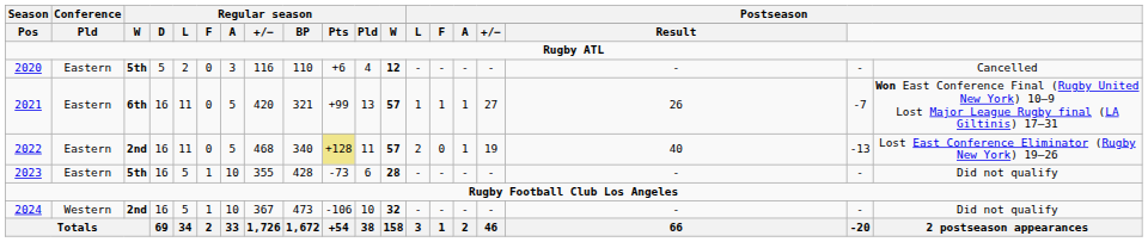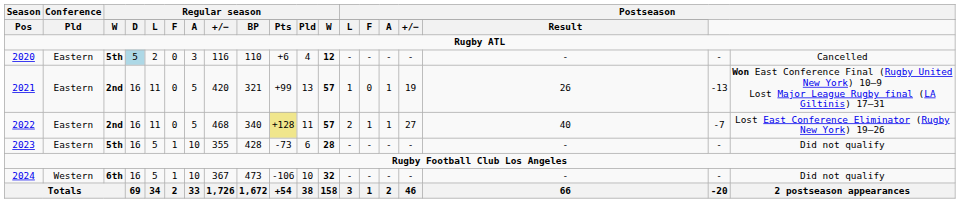 <table class="wikitable" style="text-align:center; font-size: 95%">
 <tr>
 <th rowspan="2">Season</th>
 <th rowspan="2">Conference</th>
 <th colspan="10">Regular season</th>
 <th colspan="8">Postseason</th>
 </tr>
 <tr {| class="wikitable" style="text-align:center;">
 </tr>
 <tr border=1 cellpadding=5 cellspacing=0>
 <th style="width:20px;">Pos</th>
 <th style="width:20px;">Pld</th>
 <th style="width:20px;">W</th>
 <th style="width:20px;">D</th>
 <th style="width:20px;">L</th>
 <th style="width:20px;">F</th>
 <th style="width:20px;">A</th>
 <th style="width:25px;">+/−</th>
 <th style="width:20px;">BP</th>
 <th style="width:20px;">Pts</th>
 <th style="width:20px;">Pld</th>
 <th style="width:20px;">W</th>
 <th style="width:20px;">L</th>
 <th style="width:20px;">F</th>
 <th style="width:20px;">A</th>
 <th style="width:25px;">+/−</th>
 <th style="width:30em; text-align:centre;">Result</th>
 </tr>
 <tr>
 <td colspan="19"><strong>Rugby ATL</strong></td>
 </tr>
 <tr>
 <td><a href='#'>2020</a></td>
 <td>Eastern</td>
 <td><strong>5th</strong></td>
-<td>5</td>
+<td style="background: lightblue;">5</td>
 <td>2</td>
 <td>0</td>
 <td>3</td>
 <td>116</td>
 <td>110</td>
 <td>+6</td>
 <td>4</td>
 <td><strong>12</strong></td>
 <td>-</td>
 <td>-</td>
 <td>-</td>
 <td>-</td>
 <td>-</td>
 <td>-</td>
 <td>Cancelled</td>
 </tr>
 <tr>
 <td><a href='#'>2021</a></td>
 <td>Eastern</td>
-<td><strong>6th</strong></td>
+<td><strong>2nd</strong></td>
 <td>16</td>
 <td>11</td>
 <td>0</td>
 <td>5</td>
 <td>420</td>
 <td>321</td>
 <td>+99</td>
 <td>13</td>
 <td><strong>57</strong></td>
 <td>1</td>
+<td>0</td>
 <td>1</td>
-<td>1</td>
-<td>27</td>
+<td>19</td>
 <td>26</td>
-<td>-7</td>
+<td>-13</td>
 <td><strong>Won</strong> East Conference Final (<a href='#'>Rugby United New York</a>) 10–9<br>Lost <a href='#'>Major League Rugby final</a> (<a href='#'>LA Giltinis</a>) 17–31</td>
 </tr>
 <tr>
 <td><a href='#'>2022</a></td>
 <td>Eastern</td>
 <td><strong>2nd</strong></td>
 <td>16</td>
 <td>11</td>
 <td>0</td>
 <td>5</td>
 <td>468</td>
 <td>340</td>
 <td style="background: khaki;">+128</td>
 <td>11</td>
 <td><strong>57</strong></td>
 <td>2</td>
-<td>0</td>
 <td>1</td>
-<td>19</td>
+<td>1</td>
+<td>27</td>
 <td>40</td>
-<td>-13</td>
+<td>-7</td>
 <td>Lost <a href='#'>East Conference Eliminator</a> (<a href='#'>Rugby New York</a>) 19–26</td>
 </tr>
 <tr>
 <td><a href='#'>2023</a></td>
 <td>Eastern</td>
 <td><strong>5th</strong></td>
 <td>16</td>
 <td>5</td>
 <td>1</td>
 <td>10</td>
 <td>355</td>
 <td>428</td>
 <td>-73</td>
 <td>6</td>
 <td><strong>28</strong></td>
 <td>-</td>
 <td>-</td>
 <td>-</td>
 <td>-</td>
 <td>-</td>
 <td>-</td>
 <td>Did not qualify</td>
 </tr>
 <tr>
 <td colspan="19"><strong>Rugby Football Club Los Angeles</strong></td>
 </tr>
 <tr>
 <td><a href='#'>2024</a></td>
 <td>Western</td>
-<td><strong>2nd</strong></td>
+<td><strong>6th</strong></td>
 <td>16</td>
 <td>5</td>
 <td>1</td>
 <td>10</td>
 <td>367</td>
 <td>473</td>
 <td>-106</td>
 <td>10</td>
 <td><strong>32</strong></td>
 <td>-</td>
 <td>-</td>
 <td>-</td>
 <td>-</td>
 <td>-</td>
 <td>-</td>
 <td>Did not qualify</td>
 </tr>
 <tr align="center">
 <th colspan="3">Totals</th>
 <th>69</th>
 <th>34</th>
 <th>2</th>
 <th>33</th>
 <th>1,726</th>
 <th>1,672</th>
 <th>+54</th>
 <th>38</th>
 <th>158</th>
 <th>3</th>
 <th>1</th>
 <th>2</th>
 <th>46</th>
 <th>66</th>
 <th>-20</th>
 <th>2 postseason appearances</th>
 </tr>
 </table>
